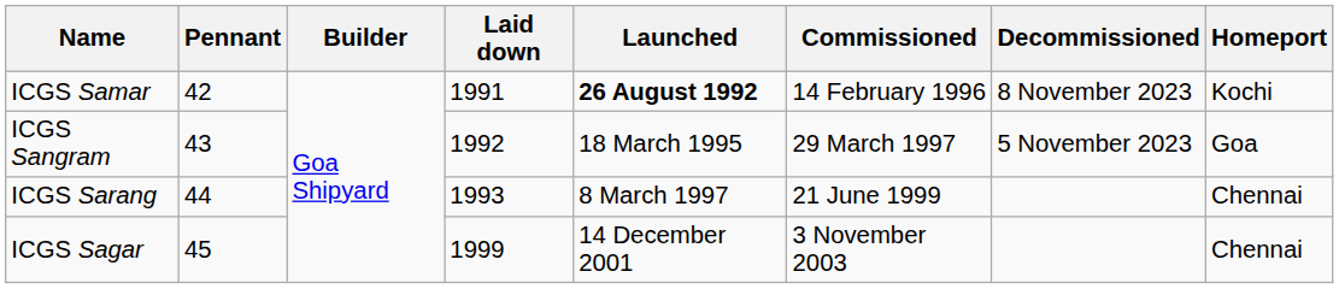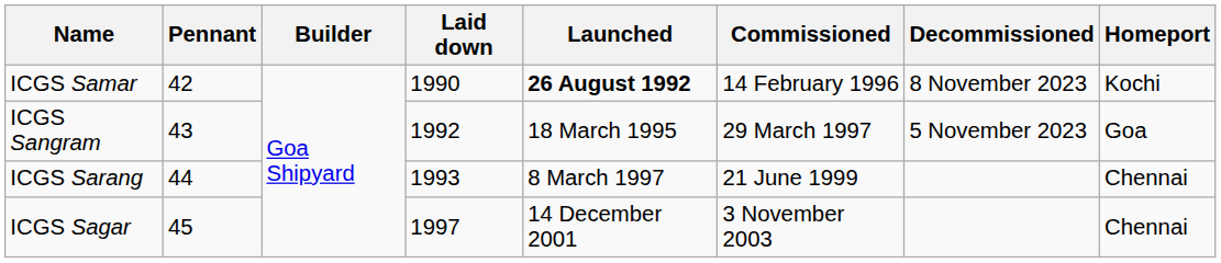 <table class="wikitable">
 <tr>
 <th>Name</th>
 <th>Pennant</th>
 <th>Builder</th>
 <th>Laid down</th>
 <th>Launched</th>
 <th>Commissioned</th>
 <th>Decommissioned</th>
 <th>Homeport</th>
 </tr>
 <tr>
 <td>ICGS <em>Samar</em></td>
 <td>42</td>
 <td rowspan='4'><a href='#'>Goa Shipyard</a></td>
-<td>1991</td>
+<td>1990</td>
 <td><strong>26 August 1992</strong></td>
 <td>14 February 1996</td>
 <td>8 November 2023</td>
 <td>Kochi</td>
 </tr>
 <tr>
 <td>ICGS <em>Sangram</em></td>
 <td>43</td>
 <td>1992</td>
 <td>18 March 1995</td>
 <td>29 March 1997</td>
 <td>5 November 2023</td>
 <td>Goa</td>
 </tr>
 <tr>
 <td>ICGS <em>Sarang</em></td>
 <td>44</td>
 <td>1993</td>
 <td>8 March 1997</td>
 <td>21 June 1999</td>
 <td></td>
 <td>Chennai</td>
 </tr>
 <tr>
 <td>ICGS <em>Sagar</em></td>
 <td>45</td>
-<td>1999</td>
+<td>1997</td>
 <td>14 December 2001</td>
 <td>3 November 2003</td>
 <td></td>
 <td>Chennai</td>
 </tr>
 </table>
